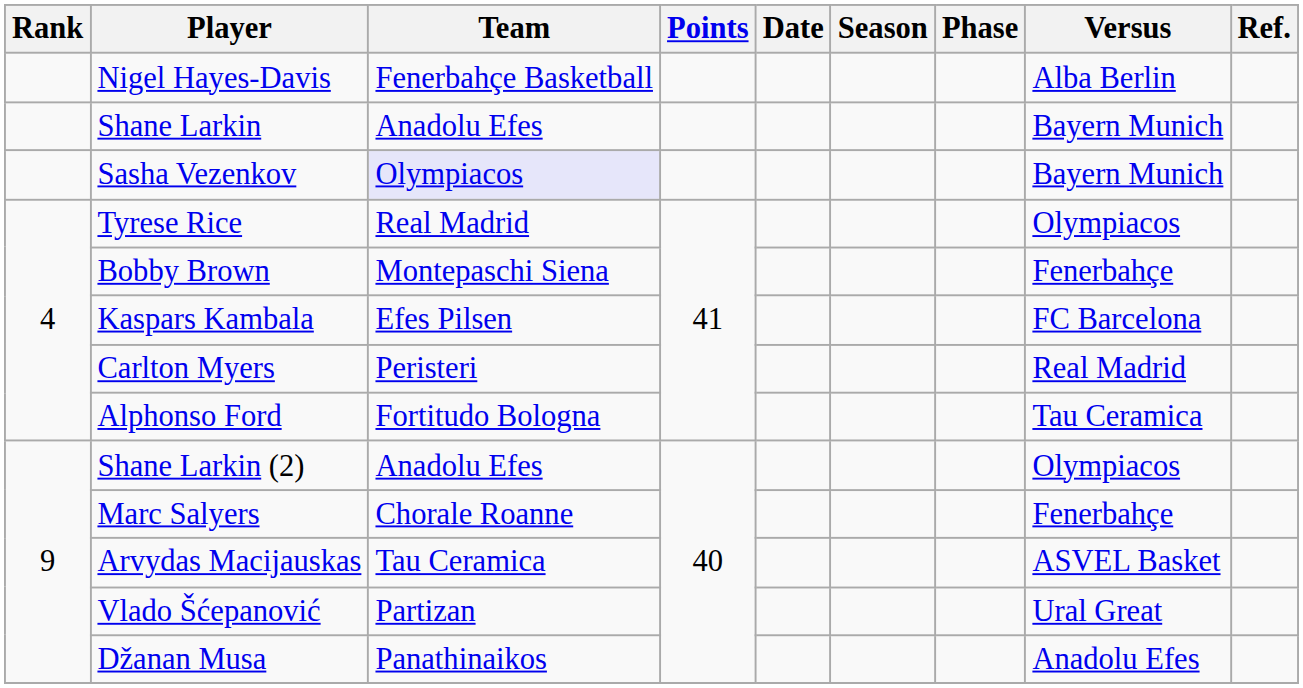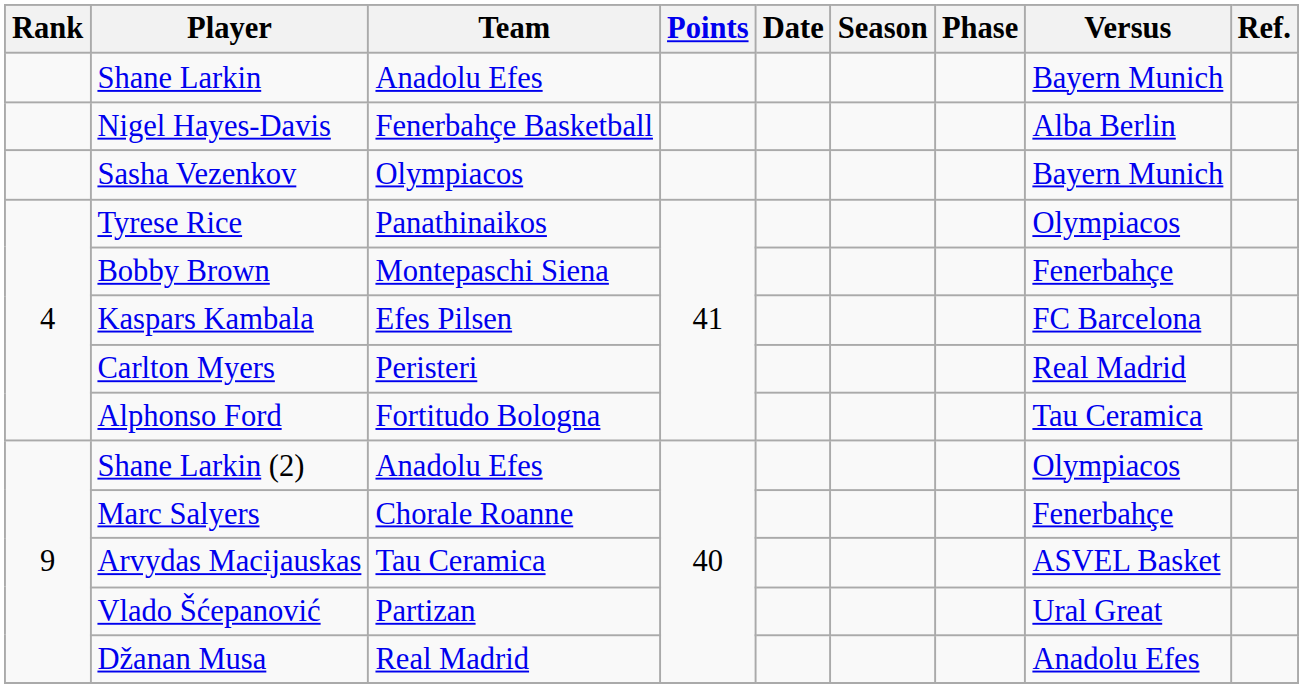 <table class="wikitable sortable">
 <tr>
 <th>Rank</th>
 <th>Player</th>
 <th>Team</th>
 <th><a href='#'>Points</a></th>
 <th>Date</th>
 <th>Season</th>
 <th>Phase</th>
 <th>Versus</th>
 <th>Ref.</th>
 </tr>
 <tr>
 <td></td>
+<td> <a href='#'>Shane Larkin</a></td>
+<td> <a href='#'>Anadolu Efes</a></td>
+<td></td>
+<td></td>
+<td></td>
+<td></td>
+<td> <a href='#'>Bayern Munich</a></td>
+<td></td>
+</tr>
+<tr>
+<td></td>
 <td> <a href='#'>Nigel Hayes-Davis</a></td>
 <td> <a href='#'>Fenerbahçe Basketball</a></td>
 <td></td>
 <td></td>
 <td></td>
 <td></td>
 <td> <a href='#'>Alba Berlin</a></td>
 <td></td>
 </tr>
 <tr>
 <td></td>
-<td> <a href='#'>Shane Larkin</a></td>
-<td> <a href='#'>Anadolu Efes</a></td>
-<td></td>
-<td></td>
-<td></td>
-<td></td>
-<td> <a href='#'>Bayern Munich</a></td>
-<td></td>
-</tr>
-<tr>
-<td></td>
 <td> <a href='#'>Sasha Vezenkov</a></td>
-<td style="background: lavender;"> <a href='#'>Olympiacos</a></td>
+<td> <a href='#'>Olympiacos</a></td>
 <td></td>
 <td></td>
 <td></td>
 <td></td>
 <td> <a href='#'>Bayern Munich</a></td>
 <td></td>
 </tr>
 <tr>
 <td rowspan=5 style="text-align:center;">4</td>
 <td> <a href='#'>Tyrese Rice</a></td>
-<td> <a href='#'>Real Madrid</a></td>
+<td> <a href='#'>Panathinaikos</a></td>
 <td rowspan=5 style="text-align:center;">41</td>
 <td></td>
 <td></td>
 <td></td>
 <td> <a href='#'>Olympiacos</a></td>
 <td></td>
 </tr>
 <tr>
 <td> <a href='#'>Bobby Brown</a></td>
 <td> <a href='#'>Montepaschi Siena</a></td>
 <td></td>
 <td></td>
 <td></td>
 <td> <a href='#'>Fenerbahçe</a></td>
 <td></td>
 </tr>
 <tr>
 <td> <a href='#'>Kaspars Kambala</a></td>
 <td> <a href='#'>Efes Pilsen</a></td>
 <td></td>
 <td></td>
 <td></td>
 <td> <a href='#'>FC Barcelona</a></td>
 <td></td>
 </tr>
 <tr>
 <td> <a href='#'>Carlton Myers</a></td>
 <td> <a href='#'>Peristeri</a></td>
 <td></td>
 <td></td>
 <td></td>
 <td> <a href='#'>Real Madrid</a></td>
 <td></td>
 </tr>
 <tr>
 <td> <a href='#'>Alphonso Ford</a></td>
 <td> <a href='#'>Fortitudo Bologna</a></td>
 <td></td>
 <td></td>
 <td></td>
 <td> <a href='#'>Tau Ceramica</a></td>
 <td></td>
 </tr>
 <tr>
 <td rowspan=5 style="text-align:center;">9</td>
 <td> <a href='#'>Shane Larkin</a> (2)</td>
 <td> <a href='#'>Anadolu Efes</a></td>
 <td rowspan=5 style="text-align:center;">40</td>
 <td></td>
 <td></td>
 <td></td>
 <td> <a href='#'>Olympiacos</a></td>
 <td></td>
 </tr>
 <tr>
 <td> <a href='#'>Marc Salyers</a></td>
 <td> <a href='#'>Chorale Roanne</a></td>
 <td></td>
 <td></td>
 <td></td>
 <td> <a href='#'>Fenerbahçe</a></td>
 <td></td>
 </tr>
 <tr>
 <td> <a href='#'>Arvydas Macijauskas</a></td>
 <td> <a href='#'>Tau Ceramica</a></td>
 <td></td>
 <td></td>
 <td></td>
 <td> <a href='#'>ASVEL Basket</a></td>
 <td></td>
 </tr>
 <tr>
 <td> <a href='#'>Vlado Šćepanović</a></td>
 <td> <a href='#'>Partizan</a></td>
 <td></td>
 <td></td>
 <td></td>
 <td> <a href='#'>Ural Great</a></td>
 <td></td>
 </tr>
 <tr>
 <td> <a href='#'>Džanan Musa</a></td>
-<td> <a href='#'>Panathinaikos</a></td>
+<td> <a href='#'>Real Madrid</a></td>
 <td></td>
 <td></td>
 <td></td>
 <td> <a href='#'>Anadolu Efes</a></td>
 <td></td>
 </tr>
 <tr>
 </tr>
 </table>
